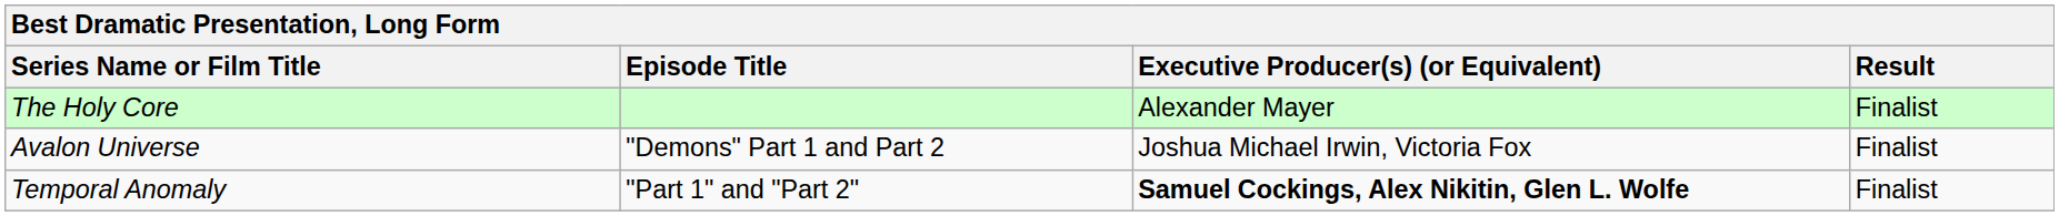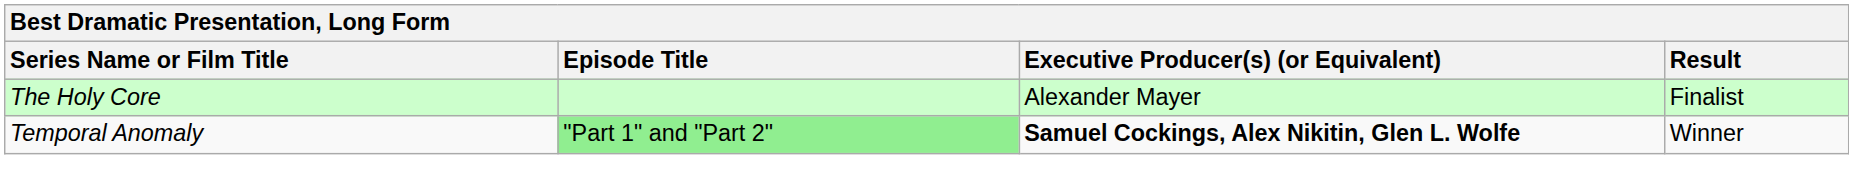 <table class="wikitable" width=100%>
 <tr>
 <th colspan="4" ! style="text-align:left;">Best Dramatic Presentation, Long Form</th>
 </tr>
 <tr>
 <th style="text-align:left; width: 30%;"><strong>Series Name or Film Title</strong></th>
 <th style="text-align:left; width: 25%;"><strong>Episode Title</strong></th>
 <th style="text-align:left; width: 35%;"><strong>Executive Producer(s) (or Equivalent)</strong></th>
 <th style="text-align:left; width: 10%;"><strong>Result</strong></th>
 </tr>
 <tr style="background-color:#ccffcc;">
 <td><em>The Holy Core</em></td>
 <td></td>
 <td>Alexander Mayer</td>
 <td>Finalist</td>
 </tr>
 <tr>
-<td><em>Avalon Universe</em></td>
-<td>"Demons" Part 1 and Part 2</td>
-<td>Joshua Michael Irwin, Victoria Fox</td>
-<td>Finalist</td>
-</tr>
-<tr>
 <td><em>Temporal Anomaly</em></td>
-<td>"Part 1" and "Part 2"</td>
+<td style="background: lightgreen;">"Part 1" and "Part 2"</td>
 <td><strong>Samuel Cockings, Alex Nikitin, Glen L. Wolfe</strong></td>
-<td>Finalist</td>
+<td>Winner</td>
 </tr>
 </table>
